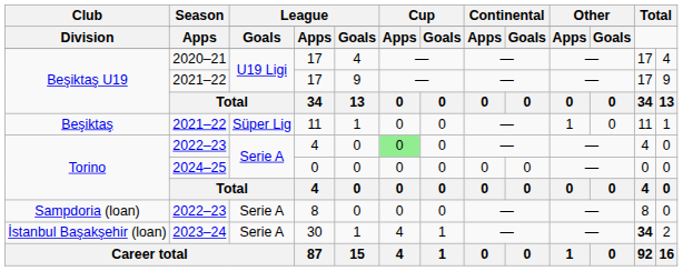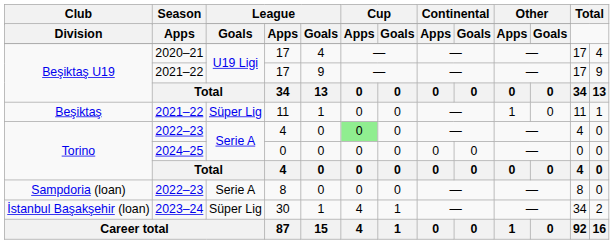 <table class="wikitable" style="text-align:center">
 <tr>
 <th rowspan="2">Club</th>
 <th rowspan="2">Season</th>
 <th colspan="3">League</th>
 <th colspan="2">Cup</th>
 <th colspan="2">Continental</th>
 <th colspan="2">Other</th>
 <th colspan="2">Total</th>
 </tr>
 <tr>
 </tr>
 <tr>
 <th>Division</th>
 <th>Apps</th>
 <th>Goals</th>
 <th>Apps</th>
 <th>Goals</th>
 <th>Apps</th>
 <th>Goals</th>
 <th>Apps</th>
 <th>Goals</th>
 <th>Apps</th>
 <th>Goals</th>
 </tr>
 <tr>
 </tr>
 <tr>
 <td rowspan="3"><a href='#'>Beşiktaş U19</a></td>
 <td>2020–21</td>
 <td rowspan="2"><a href='#'>U19 Ligi</a></td>
 <td>17</td>
 <td>4</td>
 <td colspan="2">—</td>
 <td colspan="2">—</td>
 <td colspan="2">—</td>
 <td>17</td>
 <td>4</td>
 </tr>
 <tr>
 <td>2021–22</td>
 <td>17</td>
 <td>9</td>
 <td colspan="2">—</td>
 <td colspan="2">—</td>
 <td colspan="2">—</td>
 <td>17</td>
 <td>9</td>
 </tr>
 <tr>
 <th colspan="2">Total</th>
 <th>34</th>
 <th>13</th>
 <th>0</th>
 <th>0</th>
 <th>0</th>
 <th>0</th>
 <th>0</th>
 <th>0</th>
 <th>34</th>
 <th>13</th>
 </tr>
 <tr>
 <td><a href='#'>Beşiktaş</a></td>
 <td><a href='#'>2021–22</a></td>
 <td><a href='#'>Süper Lig</a></td>
 <td>11</td>
 <td>1</td>
 <td>0</td>
 <td>0</td>
 <td colspan="2">—</td>
 <td>1</td>
 <td>0</td>
 <td>11</td>
 <td>1</td>
 </tr>
 <tr>
 <td rowspan="3"><a href='#'>Torino</a></td>
 <td><a href='#'>2022–23</a></td>
 <td rowspan="2"><a href='#'>Serie A</a></td>
 <td>4</td>
 <td>0</td>
 <td style="background: lightgreen;">0</td>
 <td>0</td>
 <td colspan="2">—</td>
 <td colspan="2">—</td>
 <td>4</td>
 <td>0</td>
 </tr>
 <tr>
 <td><a href='#'>2024–25</a></td>
 <td>0</td>
 <td>0</td>
 <td>0</td>
 <td>0</td>
 <td>0</td>
 <td>0</td>
 <td colspan="2">—</td>
 <td>0</td>
 <td>0</td>
 </tr>
 <tr>
 <th colspan="2">Total</th>
 <th>4</th>
 <th>0</th>
 <th>0</th>
 <th>0</th>
 <th>0</th>
 <th>0</th>
 <th>0</th>
 <th>0</th>
 <th>4</th>
 <th>0</th>
 </tr>
 <tr>
 <td><a href='#'>Sampdoria</a> (loan)</td>
 <td><a href='#'>2022–23</a></td>
 <td>Serie A</td>
 <td>8</td>
 <td>0</td>
 <td>0</td>
 <td>0</td>
 <td colspan="2">—</td>
 <td colspan="2">—</td>
 <td>8</td>
 <td>0</td>
 </tr>
 <tr>
 <td><a href='#'>İstanbul Başakşehir</a> (loan)</td>
 <td><a href='#'>2023–24</a></td>
-<td>Serie A</td>
+<td>Süper Lig</td>
 <td>30</td>
 <td>1</td>
 <td>4</td>
 <td>1</td>
 <td colspan="2">—</td>
 <td colspan="2">—</td>
-<td><strong>34</strong></td>
+<td>34</td>
 <td>2</td>
 </tr>
 <tr>
 <th colspan="3">Career total</th>
 <th>87</th>
 <th>15</th>
 <th>4</th>
 <th>1</th>
 <th>0</th>
 <th>0</th>
 <th>1</th>
 <th>0</th>
 <th>92</th>
 <th>16</th>
 </tr>
 </table>
